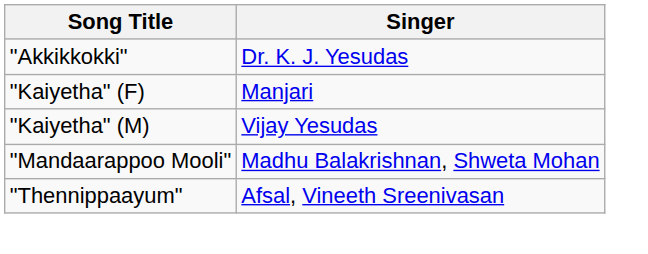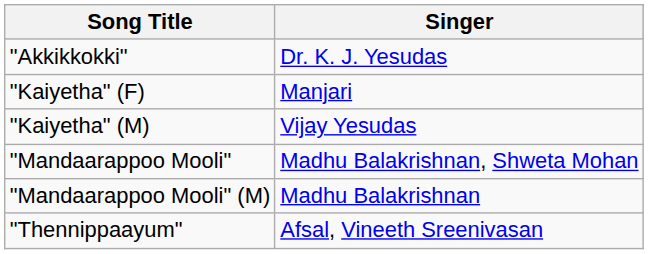 <table class="wikitable">
 <tr>
 <th>Song Title</th>
 <th>Singer</th>
 </tr>
 <tr>
 <td>"Akkikkokki"</td>
 <td><a href='#'>Dr. K. J. Yesudas</a></td>
 </tr>
 <tr>
 <td>"Kaiyetha" (F)</td>
 <td><a href='#'>Manjari</a></td>
 </tr>
 <tr>
 <td>"Kaiyetha" (M)</td>
 <td><a href='#'>Vijay Yesudas</a></td>
 </tr>
 <tr>
 <td>"Mandaarappoo Mooli"</td>
 <td><a href='#'>Madhu Balakrishnan</a>, <a href='#'>Shweta Mohan</a></td>
 </tr>
 <tr>
+<td>"Mandaarappoo Mooli" (M)</td>
+<td><a href='#'>Madhu Balakrishnan</a></td>
+</tr>
+<tr>
 <td>"Thennippaayum"</td>
 <td><a href='#'>Afsal</a>, <a href='#'>Vineeth Sreenivasan</a></td>
 </tr>
 </table>
